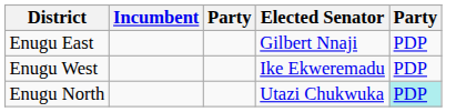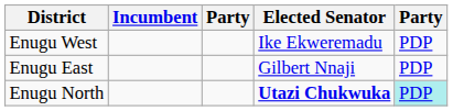 <table class="sortable wikitable" style="font-size:95%;line-height:14px;">
 <tr>
 <th class="unsortable">District</th>
 <th class="unsortable"><a href='#'>Incumbent</a></th>
 <th>Party</th>
 <th class="unsortable">Elected Senator</th>
 <th>Party</th>
 </tr>
 <tr>
+<td>Enugu West</td>
+<td></td>
+<td></td>
+<td><a href='#'>Ike Ekweremadu</a></td>
+<td><a href='#'>PDP</a></td>
+</tr>
+<tr>
 <td>Enugu East</td>
 <td></td>
 <td></td>
 <td><a href='#'>Gilbert Nnaji</a></td>
 <td><a href='#'>PDP</a></td>
 </tr>
 <tr>
-<td>Enugu West</td>
-<td></td>
-<td></td>
-<td><a href='#'>Ike Ekweremadu</a></td>
-<td><a href='#'>PDP</a></td>
-</tr>
-<tr>
 <td>Enugu North</td>
 <td></td>
 <td></td>
-<td><a href='#'>Utazi Chukwuka</a></td>
+<td><strong><a href='#'>Utazi Chukwuka</a></strong></td>
 <td style="background: paleturquoise;"><a href='#'>PDP</a></td>
 </tr>
 </table>
